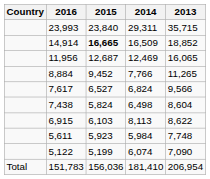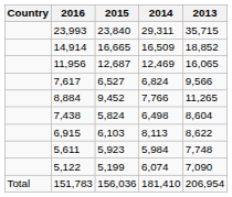 <table class="wikitable sortable">
 <tr>
 <th>Country</th>
 <th>2016</th>
 <th>2015</th>
 <th>2014</th>
 <th>2013</th>
 </tr>
 <tr>
 <td></td>
 <td>23,993</td>
 <td>23,840</td>
 <td>29,311</td>
 <td>35,715</td>
 </tr>
 <tr>
 <td></td>
 <td>14,914</td>
-<td><strong>16,665</strong></td>
+<td>16,665</td>
 <td>16,509</td>
 <td>18,852</td>
 </tr>
 <tr>
 <td></td>
 <td>11,956</td>
 <td>12,687</td>
 <td>12,469</td>
 <td>16,065</td>
 </tr>
 <tr>
 <td></td>
+<td>7,617</td>
+<td>6,527</td>
+<td>6,824</td>
+<td>9,566</td>
+</tr>
+<tr>
+<td></td>
 <td>8,884</td>
 <td>9,452</td>
 <td>7,766</td>
 <td>11,265</td>
-</tr>
-<tr>
-<td></td>
-<td>7,617</td>
-<td>6,527</td>
-<td>6,824</td>
-<td>9,566</td>
 </tr>
 <tr>
 <td></td>
 <td>7,438</td>
 <td>5,824</td>
 <td>6,498</td>
 <td>8,604</td>
 </tr>
 <tr>
 <td></td>
 <td>6,915</td>
 <td>6,103</td>
 <td>8,113</td>
 <td>8,622</td>
 </tr>
 <tr>
 <td></td>
 <td>5,611</td>
 <td>5,923</td>
 <td>5,984</td>
 <td>7,748</td>
 </tr>
 <tr>
 <td></td>
 <td>5,122</td>
 <td>5,199</td>
 <td>6,074</td>
 <td>7,090</td>
 </tr>
 <tr>
 <td>Total</td>
 <td>151,783</td>
 <td>156,036</td>
 <td>181,410</td>
 <td>206,954</td>
 </tr>
 </table>
